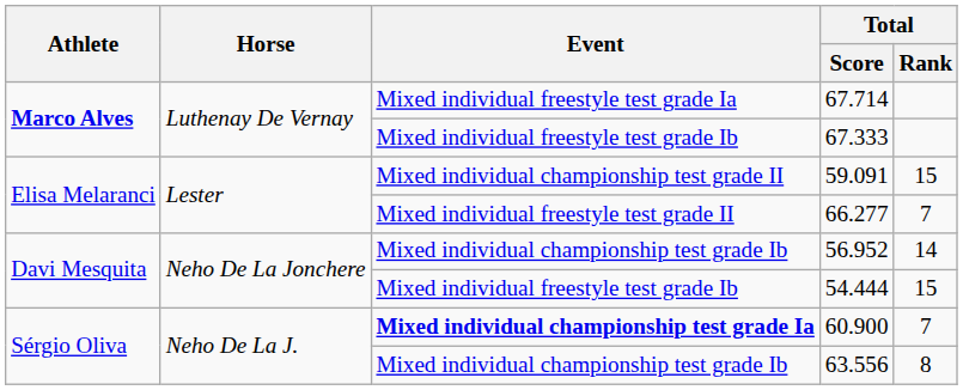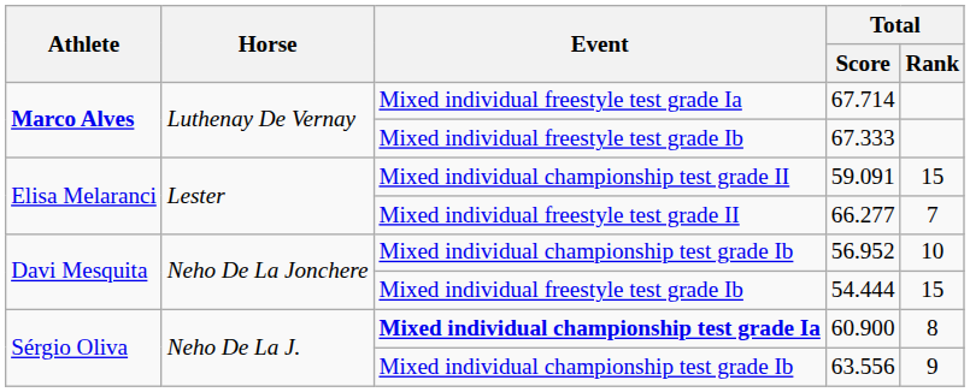 <table class=wikitable style="font-size:90%">
 <tr>
 <th rowspan="2">Athlete</th>
 <th rowspan="2">Horse</th>
 <th rowspan="2">Event</th>
 <th colspan="2">Total</th>
 </tr>
 <tr>
 <th>Score</th>
 <th>Rank</th>
 </tr>
 <tr>
 <td rowspan="2"><strong><a href='#'>Marco Alves</a></strong></td>
 <td rowspan="2"><em>Luthenay De Vernay</em></td>
 <td><a href='#'>Mixed individual freestyle test grade Ia</a></td>
 <td align="center">67.714</td>
 <td align="center"></td>
 </tr>
 <tr>
 <td><a href='#'>Mixed individual freestyle test grade Ib</a></td>
 <td align="center">67.333</td>
 <td align="center"></td>
 </tr>
 <tr>
 <td rowspan="2"><a href='#'>Elisa Melaranci</a></td>
 <td rowspan="2"><em>Lester</em></td>
 <td><a href='#'>Mixed individual championship test grade II</a></td>
 <td align="center">59.091</td>
 <td align="center">15</td>
 </tr>
 <tr>
 <td><a href='#'>Mixed individual freestyle test grade II</a></td>
 <td align="center">66.277</td>
 <td align="center">7</td>
 </tr>
 <tr>
 <td rowspan="2"><a href='#'>Davi Mesquita</a></td>
 <td rowspan="2"><em>Neho De La Jonchere</em></td>
 <td><a href='#'>Mixed individual championship test grade Ib</a></td>
 <td align="center">56.952</td>
-<td align="center">14</td>
+<td align="center">10</td>
 </tr>
 <tr>
 <td><a href='#'>Mixed individual freestyle test grade Ib</a></td>
 <td align="center">54.444</td>
 <td align="center">15</td>
 </tr>
 <tr>
 <td rowspan="2"><a href='#'>Sérgio Oliva</a></td>
 <td rowspan="2"><em>Neho De La J.</em></td>
 <td><strong><a href='#'>Mixed individual championship test grade Ia</a></strong></td>
 <td align="center">60.900</td>
-<td align="center">7</td>
+<td align="center">8</td>
 </tr>
 <tr>
 <td><a href='#'>Mixed individual championship test grade Ib</a></td>
 <td align="center">63.556</td>
-<td align="center">8</td>
+<td align="center">9</td>
 </tr>
 </table>
